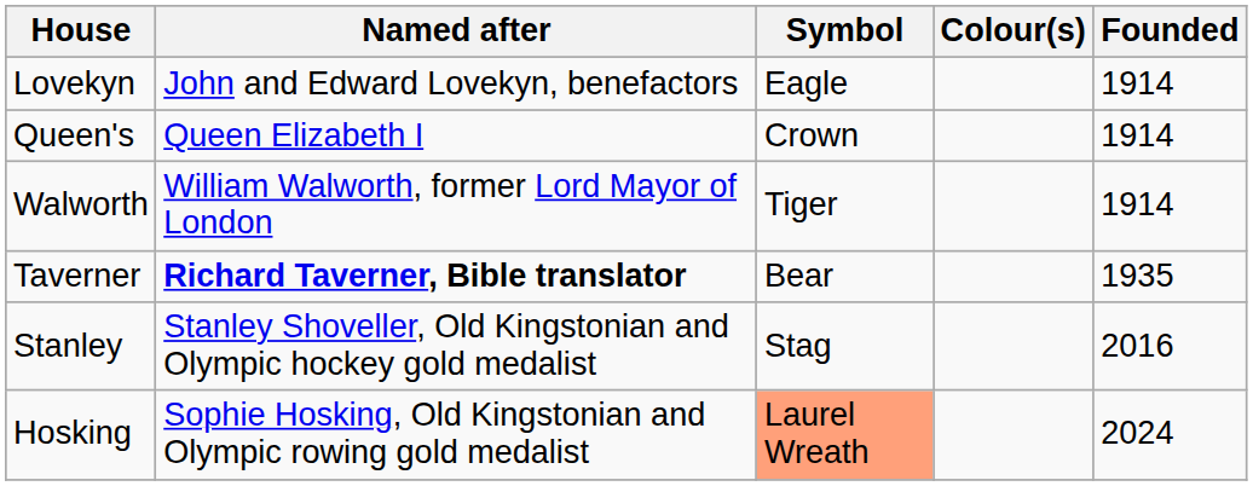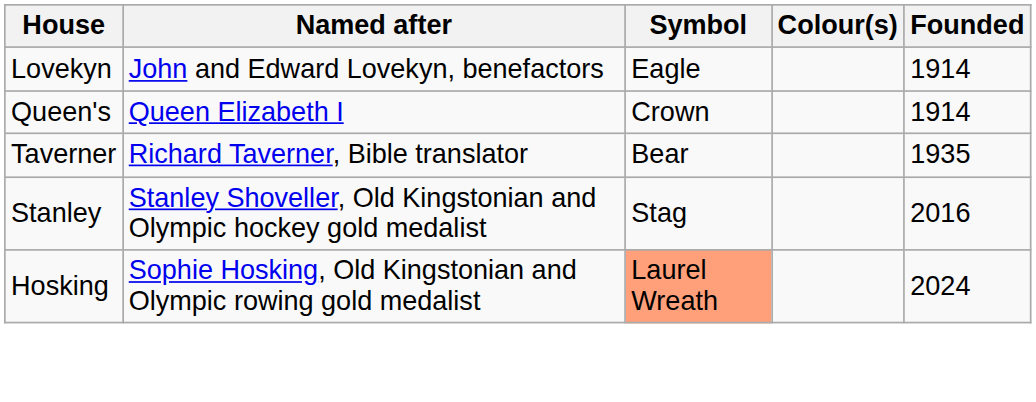 <table class="wikitable">
 <tr>
 <th>House</th>
 <th>Named after</th>
 <th>Symbol</th>
 <th>Colour(s)</th>
 <th>Founded</th>
 </tr>
 <tr>
 <td>Lovekyn</td>
 <td><a href='#'>John</a> and Edward Lovekyn, benefactors</td>
 <td>Eagle</td>
 <td></td>
 <td>1914</td>
 </tr>
 <tr>
 <td>Queen's</td>
 <td><a href='#'>Queen Elizabeth I</a></td>
 <td>Crown</td>
 <td></td>
 <td>1914</td>
 </tr>
 <tr>
-<td>Walworth</td>
-<td><a href='#'>William Walworth</a>, former <a href='#'>Lord Mayor of London</a></td>
-<td>Tiger</td>
-<td></td>
-<td>1914</td>
-</tr>
-<tr>
 <td>Taverner</td>
-<td><strong><a href='#'>Richard Taverner</a>, Bible translator</strong></td>
+<td><a href='#'>Richard Taverner</a>, Bible translator</td>
 <td>Bear</td>
 <td></td>
 <td>1935</td>
 </tr>
 <tr>
 <td>Stanley</td>
 <td><a href='#'>Stanley Shoveller</a>, Old Kingstonian and Olympic hockey gold medalist</td>
 <td>Stag</td>
 <td></td>
 <td>2016</td>
 </tr>
 <tr>
 <td>Hosking</td>
 <td><a href='#'>Sophie Hosking</a>, Old Kingstonian and Olympic rowing gold medalist</td>
 <td style="background: lightsalmon;">Laurel Wreath</td>
 <td></td>
 <td>2024</td>
 </tr>
 </table>
